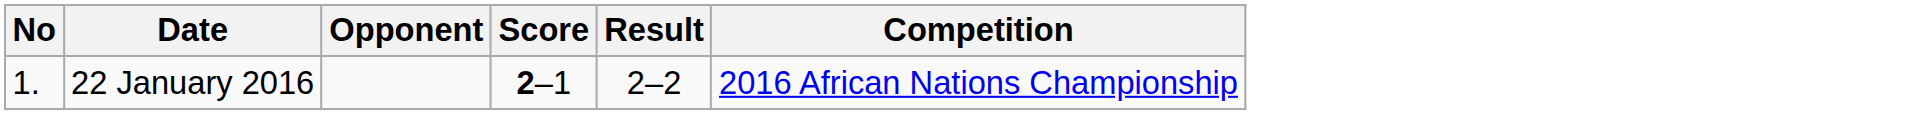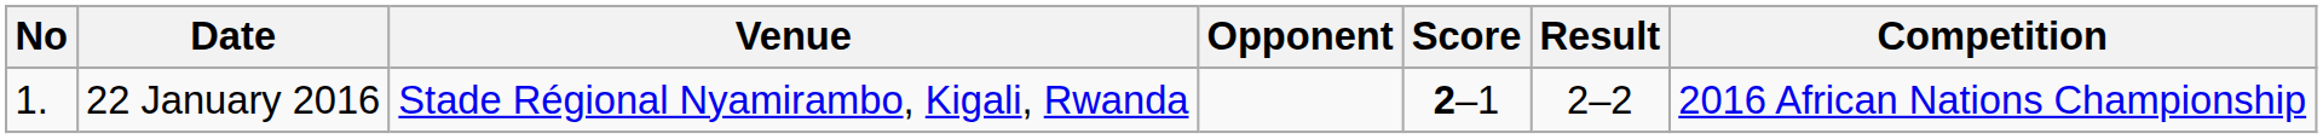 <table class="wikitable" style="font-size:100%;">
 <tr>
 <th>No</th>
 <th>Date</th>
+<th>Venue</th>
 <th>Opponent</th>
 <th>Score</th>
 <th>Result</th>
 <th>Competition</th>
 </tr>
 <tr>
 <td>1.</td>
 <td>22 January 2016</td>
+<td><a href='#'>Stade Régional Nyamirambo</a>, <a href='#'>Kigali</a>, <a href='#'>Rwanda</a></td>
 <td></td>
 <td align=center><strong>2</strong>–1</td>
 <td align=center>2–2</td>
 <td><a href='#'>2016 African Nations Championship</a></td>
 </tr>
 </table>
